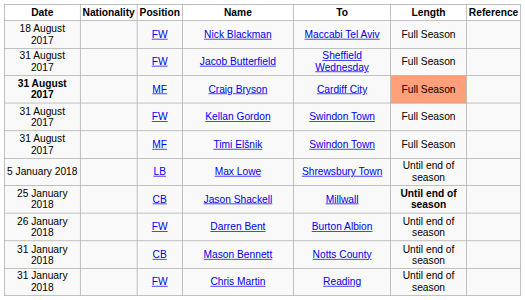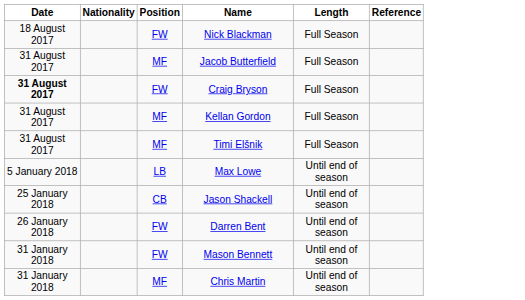 <table class="wikitable" style="text-align:center; font-size:90%; ">
 <tr>
 <th style="background:#FFFFFF; color:black; width:100px;">Date</th>
 <th style="background:#FFFFFF; color:black; width:50px;">Nationality</th>
 <th style="background:#FFFFFF; color:black; width:50px;">Position</th>
 <th style="background:#FFFFFF; color:black; width:150px;">Name</th>
-<th style="background:#FFFFFF; color:black; width:130px;">To</th>
 <th style="background:#FFFFFF; color:black; width:100px;">Length</th>
 <th style="background:#FFFFFF; color:black; width:25px;">Reference</th>
 </tr>
 <tr>
 <td>18 August 2017</td>
 <td></td>
 <td><a href='#'>FW</a></td>
 <td><a href='#'>Nick Blackman</a></td>
-<td><a href='#'>Maccabi Tel Aviv</a></td>
 <td>Full Season</td>
 <td></td>
 </tr>
 <tr>
 <td>31 August 2017</td>
 <td></td>
-<td><a href='#'>FW</a></td>
+<td><a href='#'>MF</a></td>
 <td><a href='#'>Jacob Butterfield</a></td>
-<td><a href='#'>Sheffield Wednesday</a></td>
 <td>Full Season</td>
 <td></td>
 </tr>
 <tr>
 <td><strong>31 August 2017</strong></td>
 <td></td>
-<td><a href='#'>MF</a></td>
+<td><a href='#'>FW</a></td>
 <td><a href='#'>Craig Bryson</a></td>
-<td><a href='#'>Cardiff City</a></td>
-<td style="background: lightsalmon;">Full Season</td>
+<td>Full Season</td>
 <td></td>
 </tr>
 <tr>
 <td>31 August 2017</td>
 <td></td>
-<td><a href='#'>FW</a></td>
+<td><a href='#'>MF</a></td>
 <td><a href='#'>Kellan Gordon</a></td>
-<td><a href='#'>Swindon Town</a></td>
 <td>Full Season</td>
 <td></td>
 </tr>
 <tr>
 <td>31 August 2017</td>
 <td></td>
 <td><a href='#'>MF</a></td>
 <td><a href='#'>Timi Elšnik</a></td>
-<td><a href='#'>Swindon Town</a></td>
 <td>Full Season</td>
 <td></td>
 </tr>
 <tr>
 <td>5 January 2018</td>
 <td></td>
 <td><a href='#'>LB</a></td>
 <td><a href='#'>Max Lowe</a></td>
-<td><a href='#'>Shrewsbury Town</a></td>
 <td>Until end of season</td>
 <td></td>
 </tr>
 <tr>
 <td>25 January 2018</td>
 <td></td>
 <td><a href='#'>CB</a></td>
 <td><a href='#'>Jason Shackell</a></td>
-<td><a href='#'>Millwall</a></td>
-<td><strong>Until end of season</strong></td>
+<td>Until end of season</td>
 <td></td>
 </tr>
 <tr>
 <td>26 January 2018</td>
 <td></td>
 <td><a href='#'>FW</a></td>
 <td><a href='#'>Darren Bent</a></td>
-<td><a href='#'>Burton Albion</a></td>
-<td>Until end of season</td>
-<td></td>
-</tr>
-<tr>
-<td>31 January 2018</td>
-<td></td>
-<td><a href='#'>CB</a></td>
-<td><a href='#'>Mason Bennett</a></td>
-<td><a href='#'>Notts County</a></td>
 <td>Until end of season</td>
 <td></td>
 </tr>
 <tr>
 <td>31 January 2018</td>
 <td></td>
 <td><a href='#'>FW</a></td>
+<td><a href='#'>Mason Bennett</a></td>
+<td>Until end of season</td>
+<td></td>
+</tr>
+<tr>
+<td>31 January 2018</td>
+<td></td>
+<td><a href='#'>MF</a></td>
 <td><a href='#'>Chris Martin</a></td>
-<td><a href='#'>Reading</a></td>
 <td>Until end of season</td>
 <td></td>
 </tr>
 </table>
